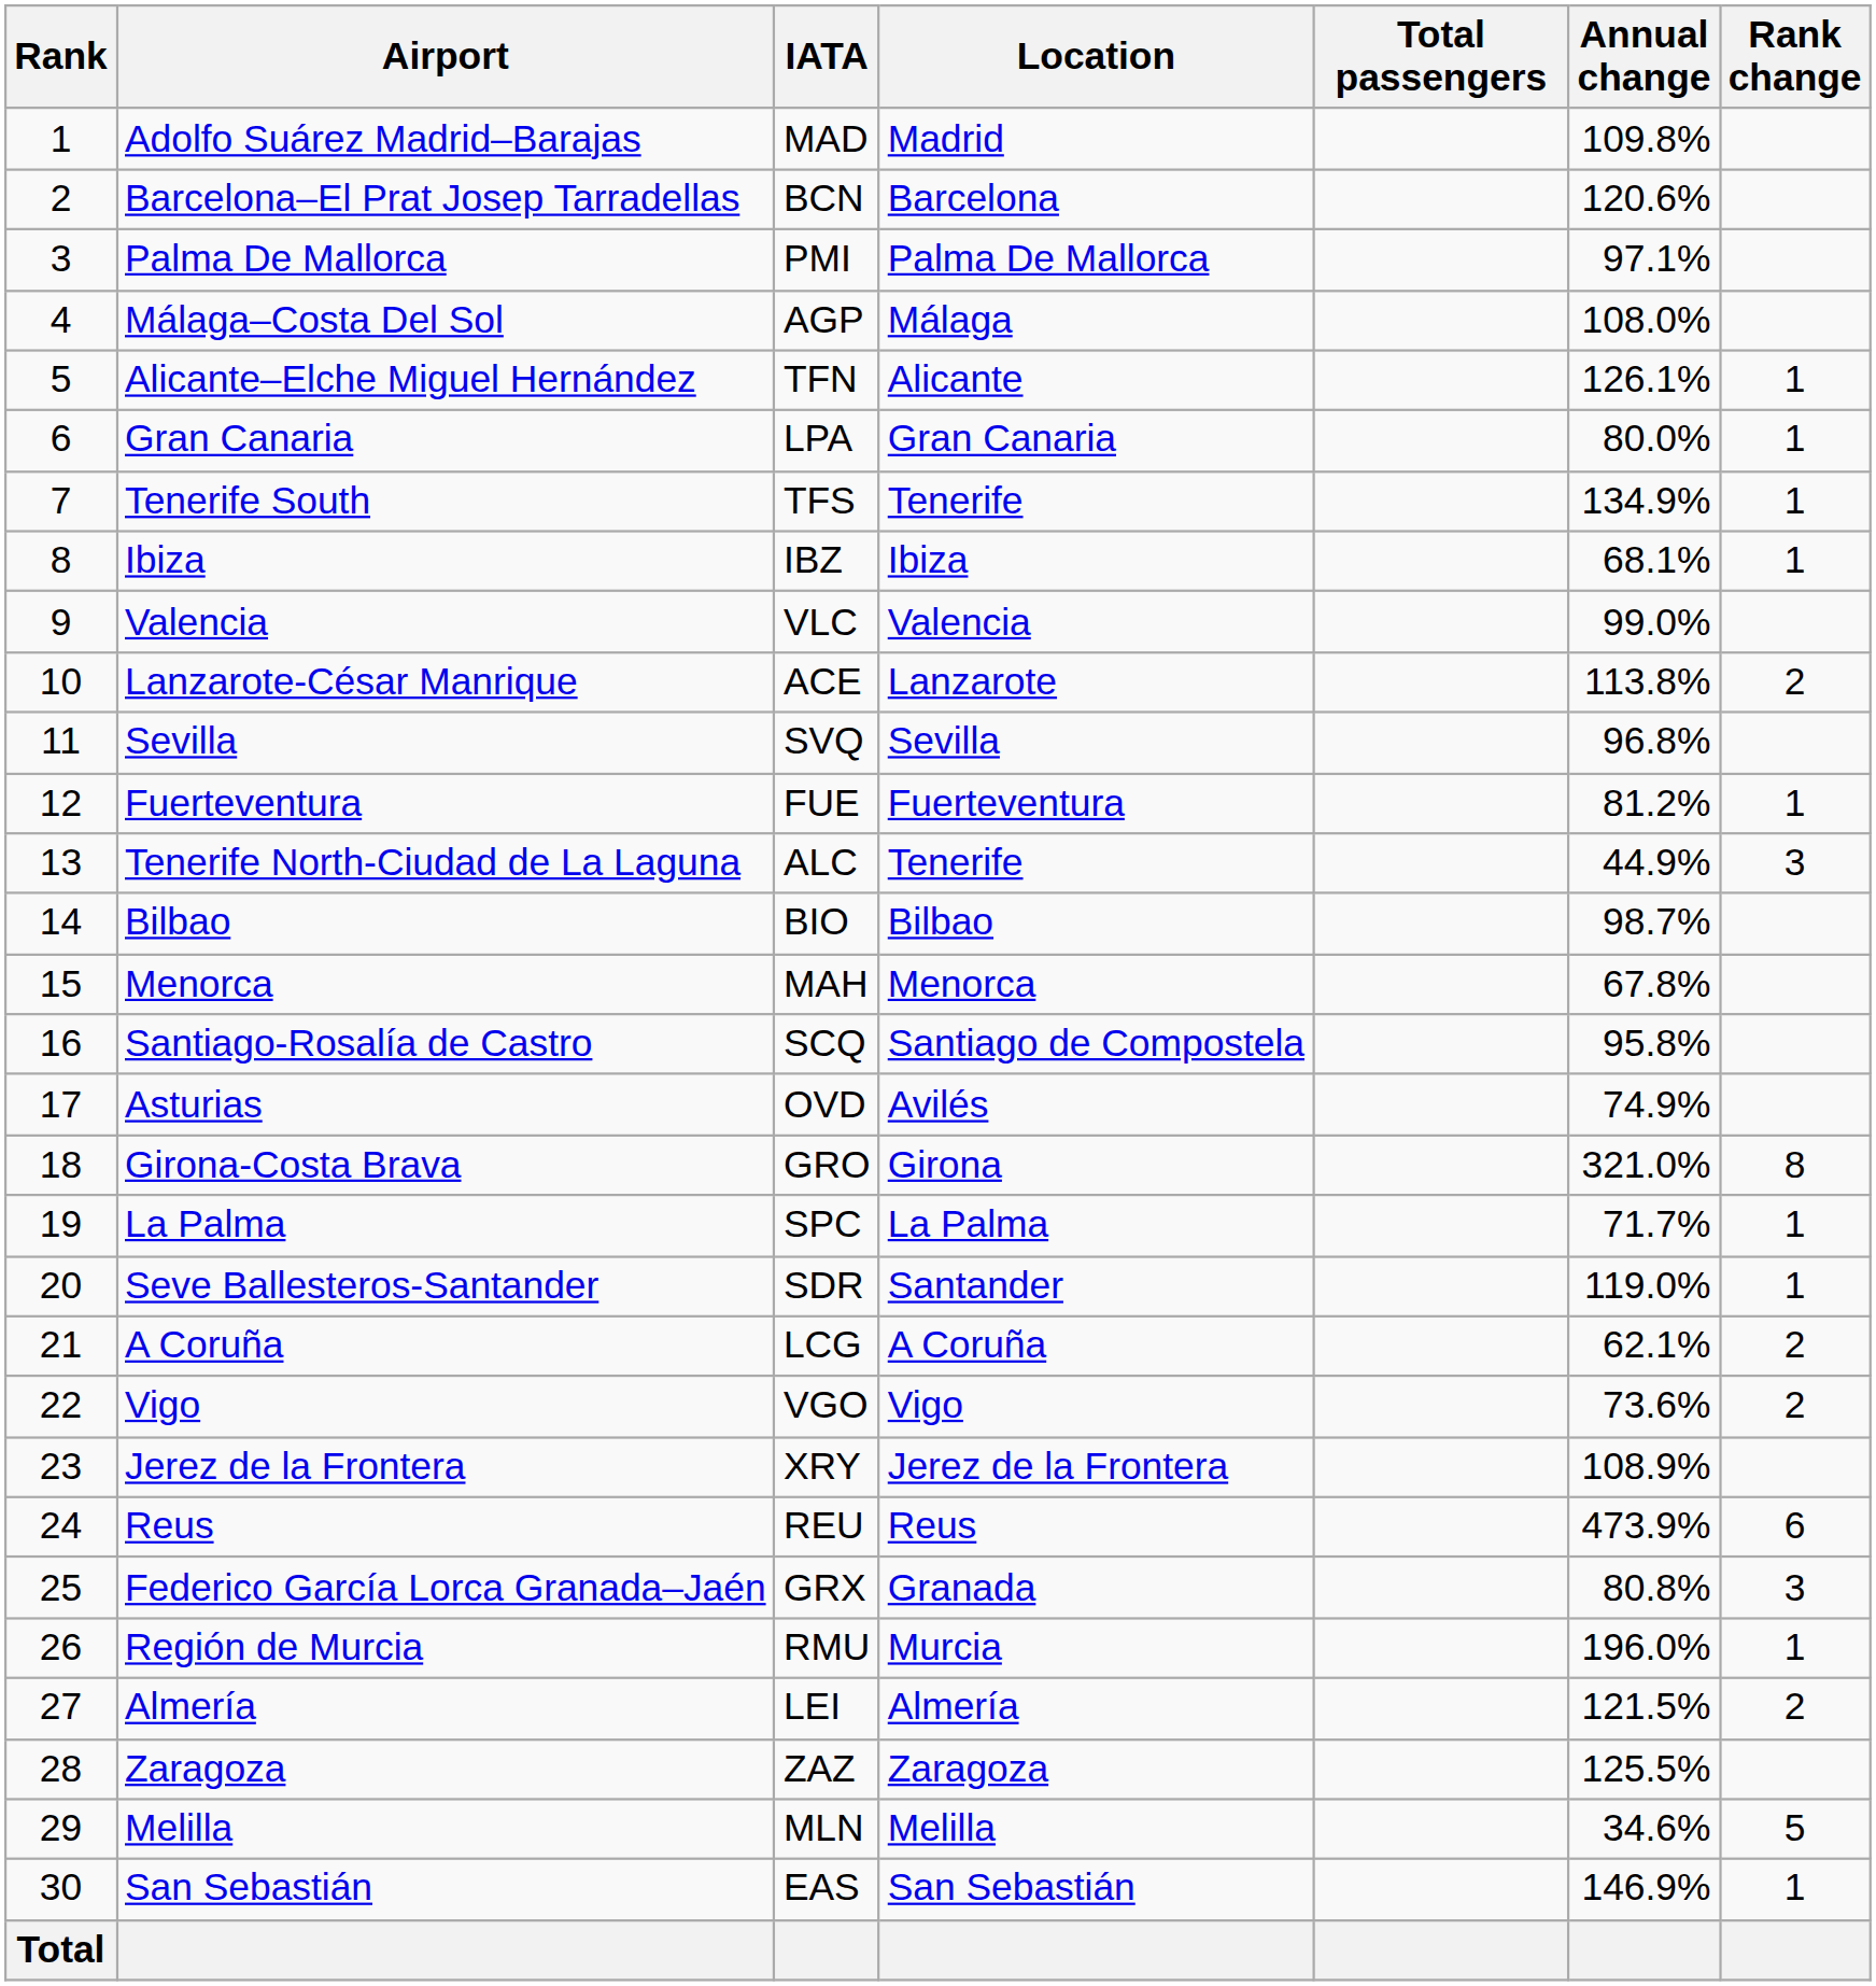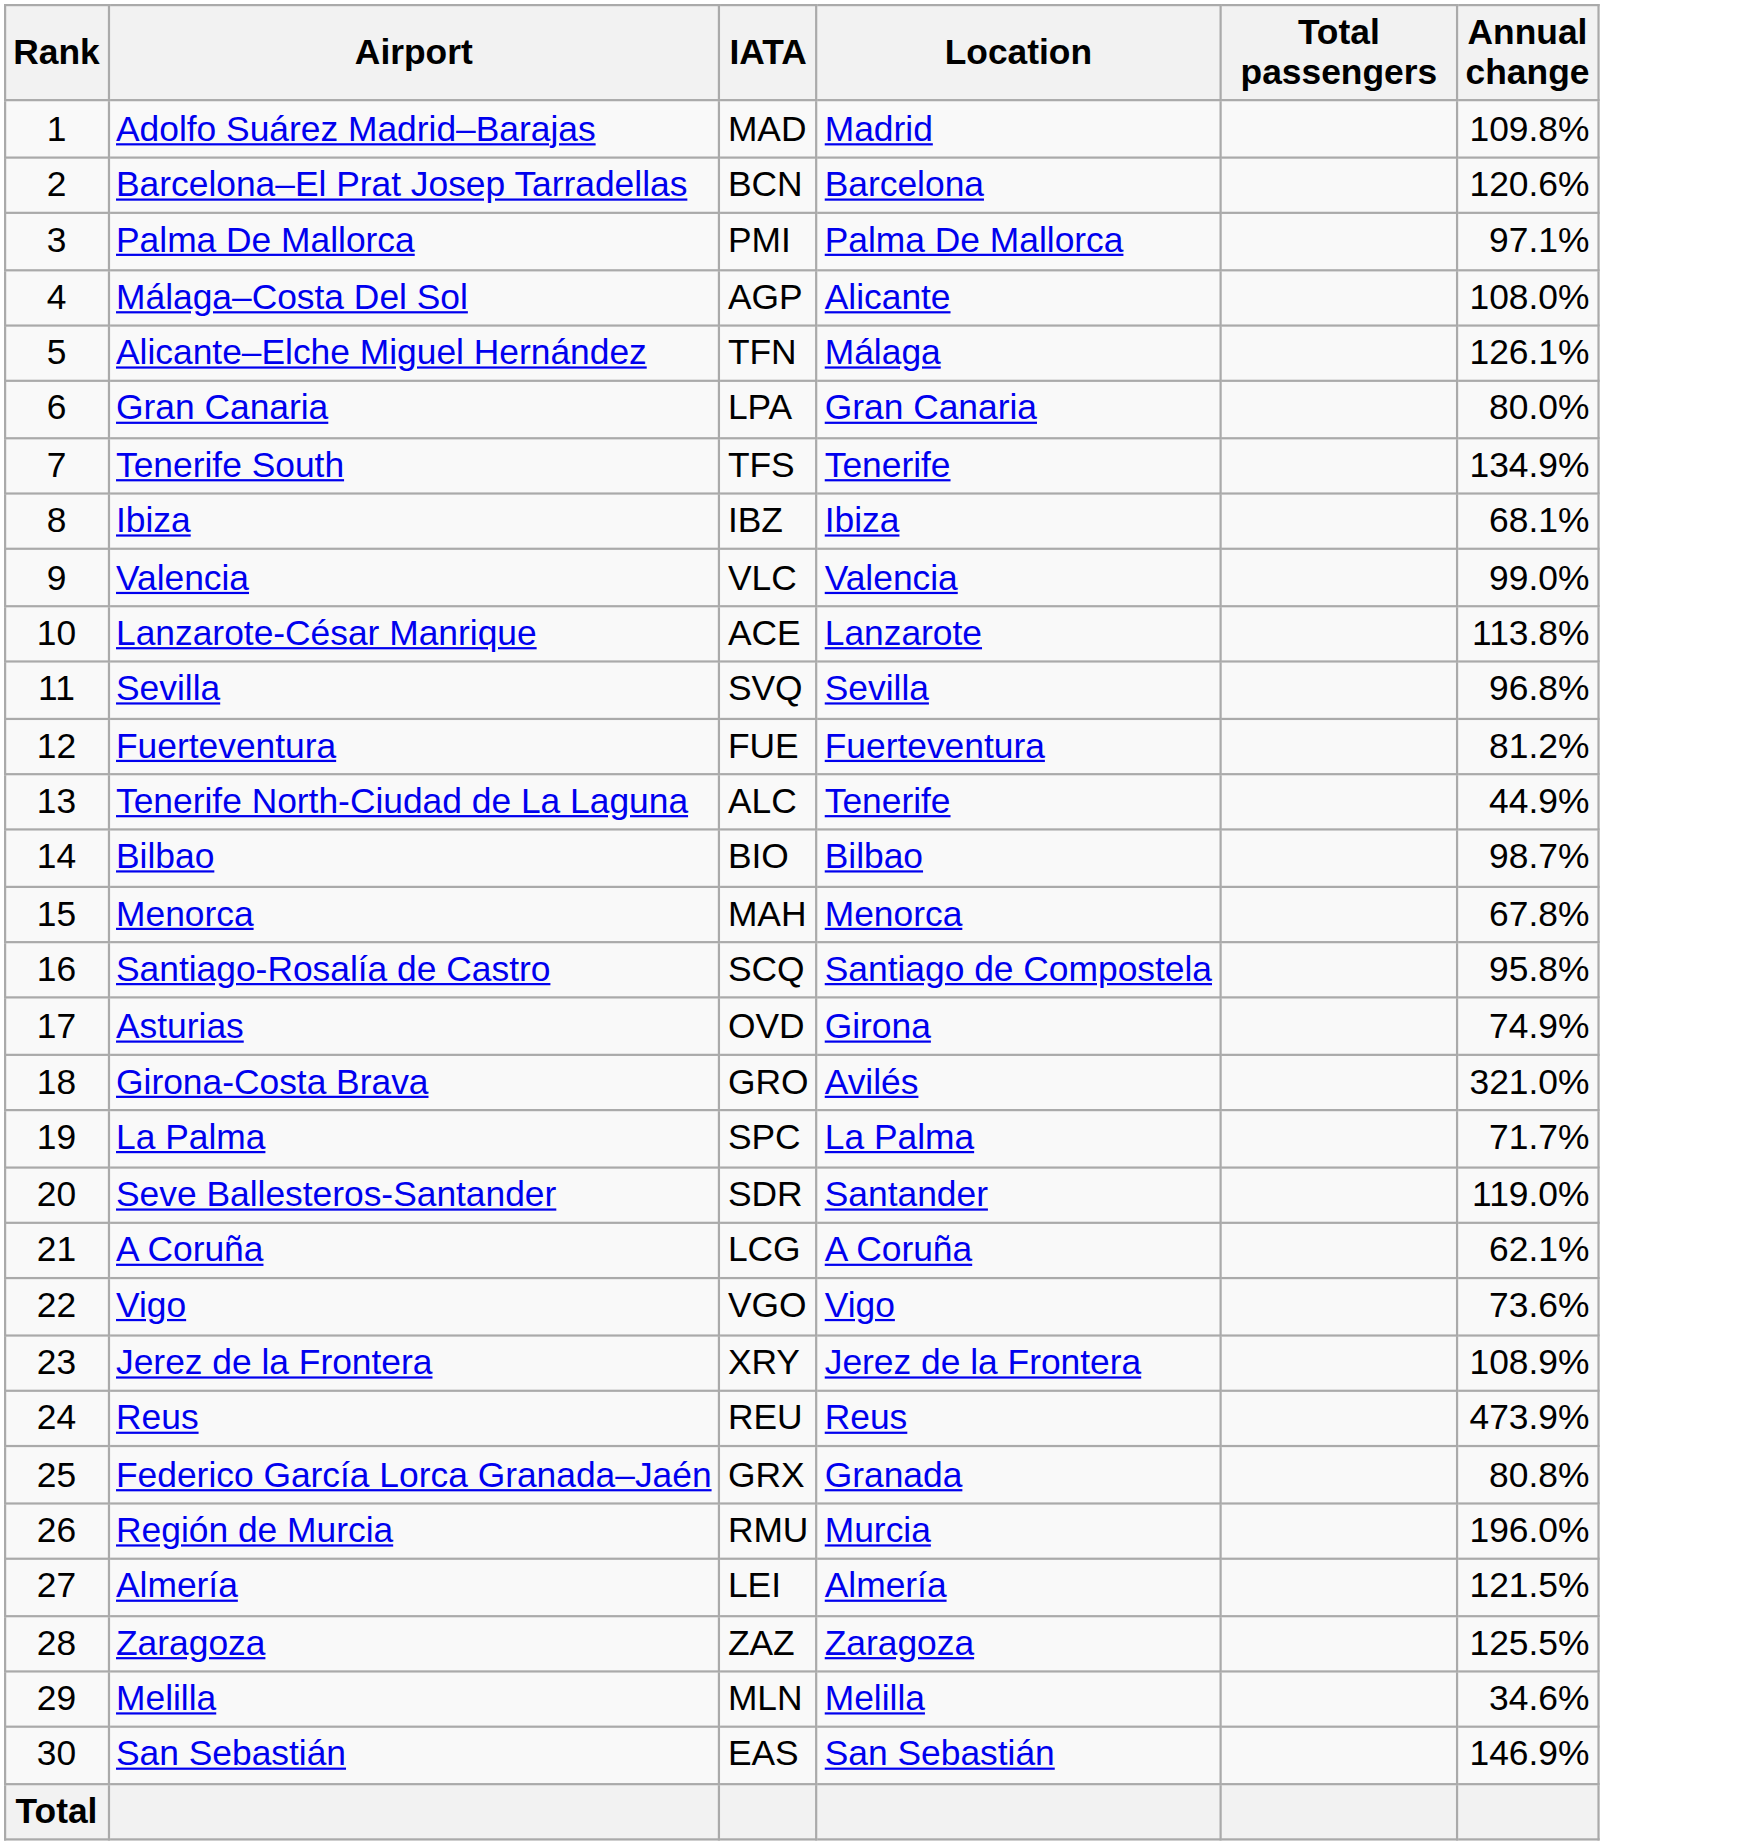 <table class="wikitable sortable">
 <tr>
 <th>Rank</th>
 <th>Airport</th>
 <th>IATA</th>
 <th>Location</th>
 <th style="width:100px">Total<br>passengers</th>
 <th>Annual<br>change</th>
-<th>Rank<br>change</th>
 </tr>
 <tr>
 <td align="center">1</td>
 <td><a href='#'>Adolfo Suárez Madrid–Barajas</a></td>
 <td>MAD</td>
 <td><a href='#'>Madrid</a></td>
 <td align="right"></td>
 <td align="right">109.8%</td>
-<td align="center"></td>
 </tr>
 <tr>
 <td align="center">2</td>
 <td><a href='#'>Barcelona–El Prat Josep Tarradellas</a></td>
 <td>BCN</td>
 <td><a href='#'>Barcelona</a></td>
 <td align="right"></td>
 <td align="right">120.6%</td>
-<td align="center"></td>
 </tr>
 <tr>
 <td align="center">3</td>
 <td><a href='#'>Palma De Mallorca</a></td>
 <td>PMI</td>
 <td><a href='#'>Palma De Mallorca</a></td>
 <td align="right"></td>
 <td align="right">97.1%</td>
-<td align="center"></td>
 </tr>
 <tr>
 <td align="center">4</td>
 <td><a href='#'>Málaga–Costa Del Sol</a></td>
 <td>AGP</td>
-<td><a href='#'>Málaga</a></td>
+<td><a href='#'>Alicante</a></td>
 <td align="right"></td>
 <td align="right">108.0%</td>
-<td align="center"></td>
 </tr>
 <tr>
 <td align="center">5</td>
 <td><a href='#'>Alicante–Elche Miguel Hernández</a></td>
 <td>TFN</td>
-<td><a href='#'>Alicante</a></td>
+<td><a href='#'>Málaga</a></td>
 <td align="right"></td>
 <td align="right">126.1%</td>
-<td align="center"> 1</td>
 </tr>
 <tr>
 <td align="center">6</td>
 <td><a href='#'>Gran Canaria</a></td>
 <td>LPA</td>
 <td><a href='#'>Gran Canaria</a></td>
 <td align="right"></td>
 <td align="right">80.0%</td>
-<td align="center"> 1</td>
 </tr>
 <tr>
 <td align="center">7</td>
 <td><a href='#'>Tenerife South</a></td>
 <td>TFS</td>
 <td><a href='#'>Tenerife</a></td>
 <td align="right"></td>
 <td align="right">134.9%</td>
-<td align="center"> 1</td>
 </tr>
 <tr>
 <td align="center">8</td>
 <td><a href='#'>Ibiza</a></td>
 <td>IBZ</td>
 <td><a href='#'>Ibiza</a></td>
 <td align="right"></td>
 <td align="right">68.1%</td>
-<td align="center"> 1</td>
 </tr>
 <tr>
 <td align="center">9</td>
 <td><a href='#'>Valencia</a></td>
 <td>VLC</td>
 <td><a href='#'>Valencia</a></td>
 <td align="right"></td>
 <td align="right">99.0%</td>
-<td align="center"></td>
 </tr>
 <tr>
 <td align="center">10</td>
 <td><a href='#'>Lanzarote-César Manrique</a></td>
 <td>ACE</td>
 <td><a href='#'>Lanzarote</a></td>
 <td align="right"></td>
 <td align="right">113.8%</td>
-<td align="center"> 2</td>
 </tr>
 <tr>
 <td align="center">11</td>
 <td><a href='#'>Sevilla</a></td>
 <td>SVQ</td>
 <td><a href='#'>Sevilla</a></td>
 <td align="right"></td>
 <td align="right">96.8%</td>
-<td align="center"></td>
 </tr>
 <tr>
 <td align="center">12</td>
 <td><a href='#'>Fuerteventura</a></td>
 <td>FUE</td>
 <td><a href='#'>Fuerteventura</a></td>
 <td align="right"></td>
 <td align="right">81.2%</td>
-<td align="center"> 1</td>
 </tr>
 <tr>
 <td align="center">13</td>
 <td><a href='#'>Tenerife North-Ciudad de La Laguna</a></td>
 <td>ALC</td>
 <td><a href='#'>Tenerife</a></td>
 <td align="right"></td>
 <td align="right">44.9%</td>
-<td align="center"> 3</td>
 </tr>
 <tr>
 <td align="center">14</td>
 <td><a href='#'>Bilbao</a></td>
 <td>BIO</td>
 <td><a href='#'>Bilbao</a></td>
 <td align="right"></td>
 <td align="right">98.7%</td>
-<td align="center"></td>
 </tr>
 <tr>
 <td align="center">15</td>
 <td><a href='#'>Menorca</a></td>
 <td>MAH</td>
 <td><a href='#'>Menorca</a></td>
 <td align="right"></td>
 <td align="right">67.8%</td>
-<td align="center"></td>
 </tr>
 <tr>
 <td align="center">16</td>
 <td><a href='#'>Santiago-Rosalía de Castro</a></td>
 <td>SCQ</td>
 <td><a href='#'>Santiago de Compostela</a></td>
 <td align="right"></td>
 <td align="right">95.8%</td>
-<td align="center"></td>
 </tr>
 <tr>
 <td align="center">17</td>
 <td><a href='#'>Asturias</a></td>
 <td>OVD</td>
-<td><a href='#'>Avilés</a></td>
+<td><a href='#'>Girona</a></td>
 <td align="right"></td>
 <td align="right">74.9%</td>
-<td align="center"></td>
 </tr>
 <tr>
 <td align="center">18</td>
 <td><a href='#'>Girona-Costa Brava</a></td>
 <td>GRO</td>
-<td><a href='#'>Girona</a></td>
+<td><a href='#'>Avilés</a></td>
 <td align="right"></td>
 <td align="right">321.0%</td>
-<td align="center"> 8</td>
 </tr>
 <tr>
 <td align="center">19</td>
 <td><a href='#'>La Palma</a></td>
 <td>SPC</td>
 <td><a href='#'>La Palma</a></td>
 <td align="right"></td>
 <td align="right">71.7%</td>
-<td align="center"> 1</td>
 </tr>
 <tr>
 <td align="center">20</td>
 <td><a href='#'>Seve Ballesteros-Santander</a></td>
 <td>SDR</td>
 <td><a href='#'>Santander</a></td>
 <td align="right"></td>
 <td align="right">119.0%</td>
-<td align="center"> 1</td>
 </tr>
 <tr>
 <td align="center">21</td>
 <td><a href='#'>A Coruña</a></td>
 <td>LCG</td>
 <td><a href='#'>A Coruña</a></td>
 <td align="right"></td>
 <td align="right">62.1%</td>
-<td align="center"> 2</td>
 </tr>
 <tr>
 <td align="center">22</td>
 <td><a href='#'>Vigo</a></td>
 <td>VGO</td>
 <td><a href='#'>Vigo</a></td>
 <td align="right"></td>
 <td align="right">73.6%</td>
-<td align="center"> 2</td>
 </tr>
 <tr>
 <td align="center">23</td>
 <td><a href='#'>Jerez de la Frontera</a></td>
 <td>XRY</td>
 <td><a href='#'>Jerez de la Frontera</a></td>
 <td align="right"></td>
 <td align="right">108.9%</td>
-<td align="center"></td>
 </tr>
 <tr>
 <td align="center">24</td>
 <td><a href='#'>Reus</a></td>
 <td>REU</td>
 <td><a href='#'>Reus</a></td>
 <td align="right"></td>
 <td align="right">473.9%</td>
-<td align="center"> 6</td>
 </tr>
 <tr>
 <td align="center">25</td>
 <td><a href='#'>Federico García Lorca Granada–Jaén</a></td>
 <td>GRX</td>
 <td><a href='#'>Granada</a></td>
 <td align="right"></td>
 <td align="right">80.8%</td>
-<td align="center"> 3</td>
 </tr>
 <tr>
 <td align="center">26</td>
 <td><a href='#'>Región de Murcia</a></td>
 <td>RMU</td>
 <td><a href='#'>Murcia</a></td>
 <td align="right"></td>
 <td align="right">196.0%</td>
-<td align="center"> 1</td>
 </tr>
 <tr>
 <td align="center">27</td>
 <td><a href='#'>Almería</a></td>
 <td>LEI</td>
 <td><a href='#'>Almería</a></td>
 <td align="right"></td>
 <td align="right">121.5%</td>
-<td align="center"> 2</td>
 </tr>
 <tr>
 <td align="center">28</td>
 <td><a href='#'>Zaragoza</a></td>
 <td>ZAZ</td>
 <td><a href='#'>Zaragoza</a></td>
 <td align="right"></td>
 <td align="right">125.5%</td>
-<td align="center"></td>
 </tr>
 <tr>
 <td align="center">29</td>
 <td><a href='#'>Melilla</a></td>
 <td>MLN</td>
 <td><a href='#'>Melilla</a></td>
 <td align="right"></td>
 <td align="right">34.6%</td>
-<td align="center"> 5</td>
 </tr>
 <tr>
 <td align="center">30</td>
 <td><a href='#'>San Sebastián</a></td>
 <td>EAS</td>
 <td><a href='#'>San Sebastián</a></td>
 <td align="right"></td>
 <td align="right">146.9%</td>
-<td align="center"> 1</td>
 </tr>
 <tr>
 <th>Total</th>
 <th></th>
 <th></th>
 <th></th>
 <th></th>
 <th></th>
-<th></th>
 </tr>
 </table>
